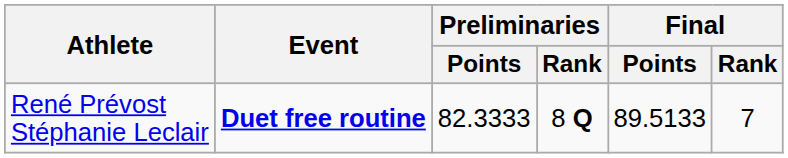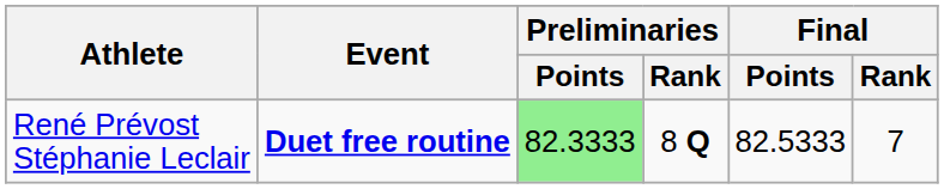 <table class=wikitable style="font-size:90%">
 <tr>
 <th rowspan="2">Athlete</th>
 <th rowspan="2">Event</th>
 <th colspan="2">Preliminaries</th>
 <th colspan="2">Final</th>
 </tr>
 <tr style="font-size:95%">
 <th>Points</th>
 <th>Rank</th>
 <th>Points</th>
 <th>Rank</th>
 </tr>
 <tr align=center>
 <td align=left><a href='#'>René Prévost</a><br><a href='#'>Stéphanie Leclair</a></td>
 <td align=left><strong><a href='#'>Duet free routine</a></strong></td>
-<td>82.3333</td>
+<td style="background: lightgreen;">82.3333</td>
 <td>8 <strong>Q</strong></td>
-<td>89.5133</td>
+<td>82.5333</td>
 <td>7</td>
 </tr>
 </table>
